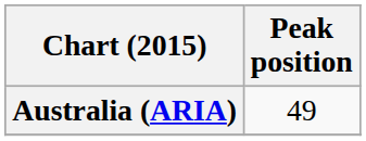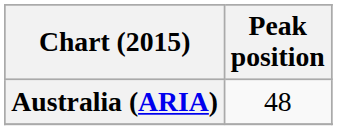 <table class="wikitable plainrowheaders sortable" style="text-align:center">
 <tr>
 <th>Chart (2015)</th>
 <th>Peak<br>position</th>
 </tr>
 <tr>
 <th scope="row">Australia (<a href='#'>ARIA</a>)</th>
-<td>49</td>
+<td>48</td>
 </tr>
 <tr>
 </tr>
 <tr>
 </tr>
 </table>
